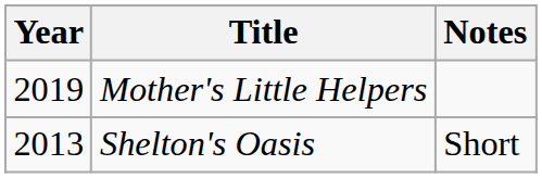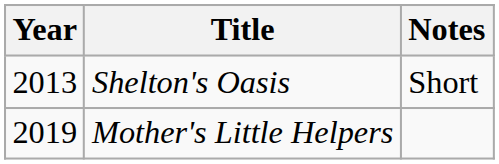 <table class="wikitable sortable">
 <tr>
 <th>Year</th>
 <th>Title</th>
 <th>Notes</th>
 </tr>
 <tr>
+<td>2013</td>
+<td><em>Shelton's Oasis</em></td>
+<td>Short</td>
+</tr>
+<tr>
 <td>2019</td>
 <td><em>Mother's Little Helpers</em></td>
 <td></td>
 </tr>
-<tr>
-<td>2013</td>
-<td><em>Shelton's Oasis</em></td>
-<td>Short</td>
-</tr>
 </table>
